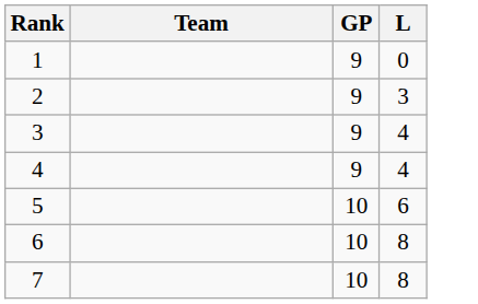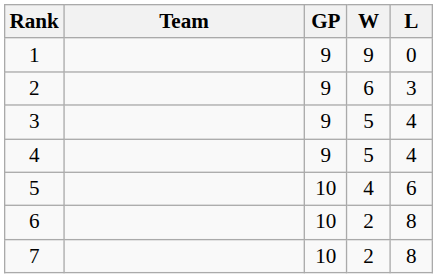 <table class="wikitable" style="text-align:center">
 <tr>
 <th>Rank</th>
 <th width=175px>Team</th>
 <th width=25px>GP</th>
+<th width=25px>W</th>
 <th width=25px>L</th>
 </tr>
 <tr align="center">
 <td>1</td>
 <td align="left"></td>
+<td>9</td>
 <td>9</td>
 <td>0</td>
 </tr>
 <tr align="center">
 <td>2</td>
 <td align="left"></td>
 <td>9</td>
+<td>6</td>
 <td>3</td>
 </tr>
 <tr align="center">
 <td>3</td>
 <td align="left"></td>
 <td>9</td>
+<td>5</td>
 <td>4</td>
 </tr>
 <tr align=center>
 <td>4</td>
 <td align="left"></td>
 <td>9</td>
+<td>5</td>
 <td>4</td>
 </tr>
 <tr align="center">
 <td>5</td>
 <td align="left"></td>
 <td>10</td>
+<td>4</td>
 <td>6</td>
 </tr>
 <tr align="center">
 <td>6</td>
 <td align="left"></td>
 <td>10</td>
+<td>2</td>
 <td>8</td>
 </tr>
 <tr align=center>
 <td>7</td>
 <td align="left"></td>
 <td>10</td>
+<td>2</td>
 <td>8</td>
 </tr>
 </table>
